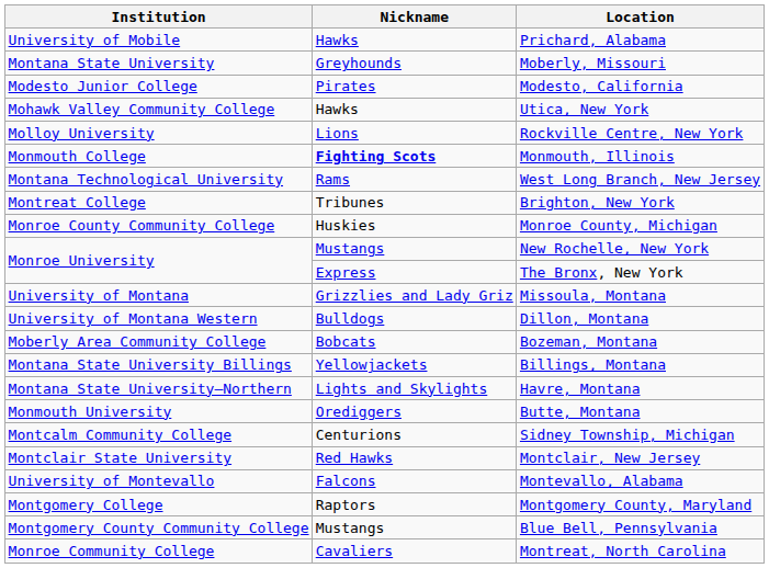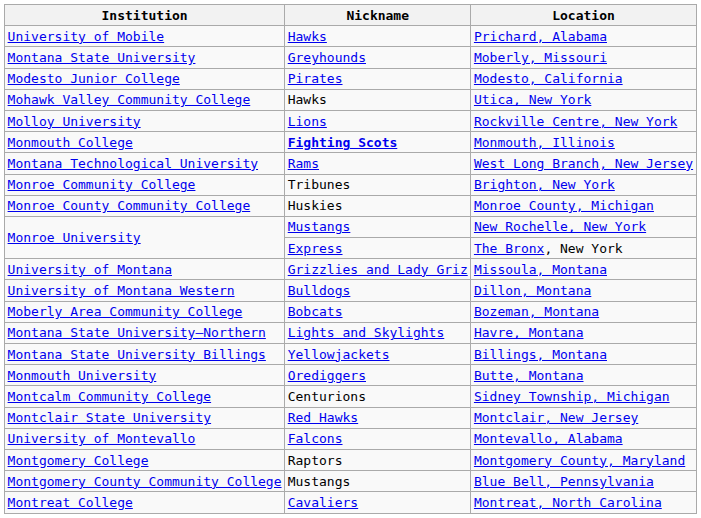 <table class="wikitable">
 <tr>
 <th>Institution</th>
 <th>Nickname</th>
 <th>Location</th>
 </tr>
 <tr>
 <td><a href='#'>University of Mobile</a></td>
 <td><a href='#'>Hawks</a></td>
 <td><a href='#'>Prichard, Alabama</a></td>
 </tr>
 <tr>
 <td><a href='#'>Montana State University</a></td>
 <td><a href='#'>Greyhounds</a></td>
 <td><a href='#'>Moberly, Missouri</a></td>
 </tr>
 <tr>
 <td><a href='#'>Modesto Junior College</a></td>
 <td><a href='#'>Pirates</a></td>
 <td><a href='#'>Modesto, California</a></td>
 </tr>
 <tr>
 <td><a href='#'>Mohawk Valley Community College</a></td>
 <td>Hawks</td>
 <td><a href='#'>Utica, New York</a></td>
 </tr>
 <tr>
 <td><a href='#'>Molloy University</a></td>
 <td><a href='#'>Lions</a></td>
 <td><a href='#'>Rockville Centre, New York</a></td>
 </tr>
 <tr>
 <td><a href='#'>Monmouth College</a></td>
 <td><strong><a href='#'>Fighting Scots</a></strong></td>
 <td><a href='#'>Monmouth, Illinois</a></td>
 </tr>
 <tr>
 <td><a href='#'>Montana Technological University</a></td>
 <td><a href='#'>Rams</a></td>
 <td><a href='#'>West Long Branch, New Jersey</a></td>
 </tr>
 <tr>
-<td><a href='#'>Montreat College</a></td>
+<td><a href='#'>Monroe Community College</a></td>
 <td>Tribunes</td>
 <td><a href='#'>Brighton, New York</a></td>
 </tr>
 <tr>
 <td><a href='#'>Monroe County Community College</a></td>
 <td>Huskies</td>
 <td><a href='#'>Monroe County, Michigan</a></td>
 </tr>
 <tr>
 <td rowspan="2"><a href='#'>Monroe University</a></td>
 <td><a href='#'>Mustangs</a></td>
 <td><a href='#'>New Rochelle, New York</a></td>
 </tr>
 <tr>
 <td><a href='#'>Express</a></td>
 <td><a href='#'>The Bronx</a>, New York</td>
 </tr>
 <tr>
 <td><a href='#'>University of Montana</a></td>
 <td><a href='#'>Grizzlies and Lady Griz</a></td>
 <td><a href='#'>Missoula, Montana</a></td>
 </tr>
 <tr>
 <td><a href='#'>University of Montana Western</a></td>
 <td><a href='#'>Bulldogs</a></td>
 <td><a href='#'>Dillon, Montana</a></td>
 </tr>
 <tr>
 <td><a href='#'>Moberly Area Community College</a></td>
 <td><a href='#'>Bobcats</a></td>
 <td><a href='#'>Bozeman, Montana</a></td>
 </tr>
 <tr>
+<td><a href='#'>Montana State University–Northern</a></td>
+<td><a href='#'>Lights and Skylights</a></td>
+<td><a href='#'>Havre, Montana</a></td>
+</tr>
+<tr>
 <td><a href='#'>Montana State University Billings</a></td>
 <td><a href='#'>Yellowjackets</a></td>
 <td><a href='#'>Billings, Montana</a></td>
-</tr>
-<tr>
-<td><a href='#'>Montana State University–Northern</a></td>
-<td><a href='#'>Lights and Skylights</a></td>
-<td><a href='#'>Havre, Montana</a></td>
 </tr>
 <tr>
 <td><a href='#'>Monmouth University</a></td>
 <td><a href='#'>Orediggers</a></td>
 <td><a href='#'>Butte, Montana</a></td>
 </tr>
 <tr>
 <td><a href='#'>Montcalm Community College</a></td>
 <td>Centurions</td>
 <td><a href='#'>Sidney Township, Michigan</a></td>
 </tr>
 <tr>
 <td><a href='#'>Montclair State University</a></td>
 <td><a href='#'>Red Hawks</a></td>
 <td><a href='#'>Montclair, New Jersey</a></td>
 </tr>
 <tr>
 <td><a href='#'>University of Montevallo</a></td>
 <td><a href='#'>Falcons</a></td>
 <td><a href='#'>Montevallo, Alabama</a></td>
 </tr>
 <tr>
 <td><a href='#'>Montgomery College</a></td>
 <td>Raptors</td>
 <td><a href='#'>Montgomery County, Maryland</a></td>
 </tr>
 <tr>
 <td><a href='#'>Montgomery County Community College</a></td>
 <td>Mustangs</td>
 <td><a href='#'>Blue Bell, Pennsylvania</a></td>
 </tr>
 <tr>
-<td><a href='#'>Monroe Community College</a></td>
+<td><a href='#'>Montreat College</a></td>
 <td><a href='#'>Cavaliers</a></td>
 <td><a href='#'>Montreat, North Carolina</a></td>
 </tr>
 </table>
